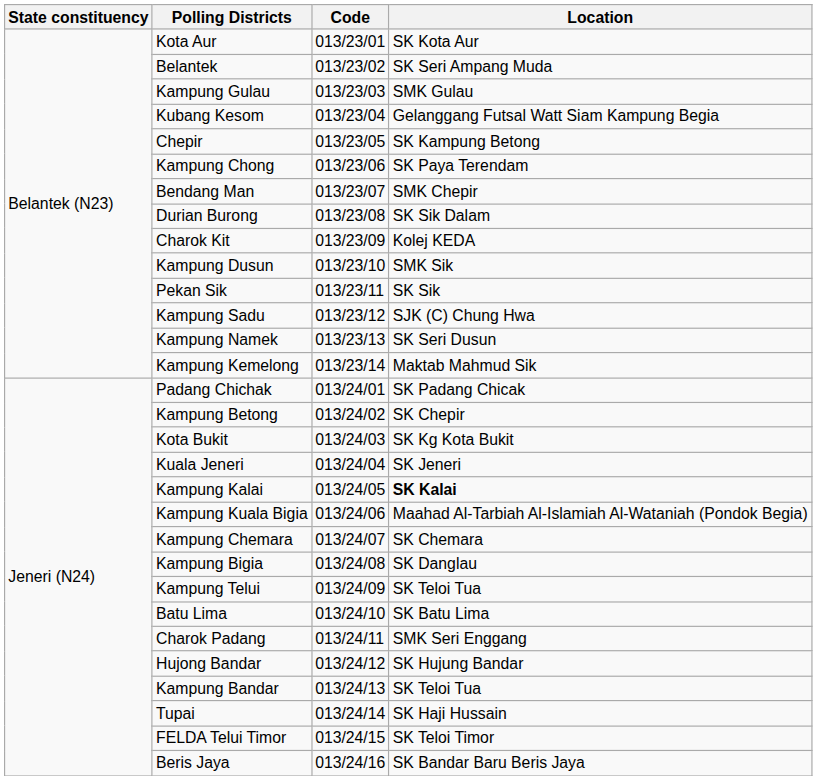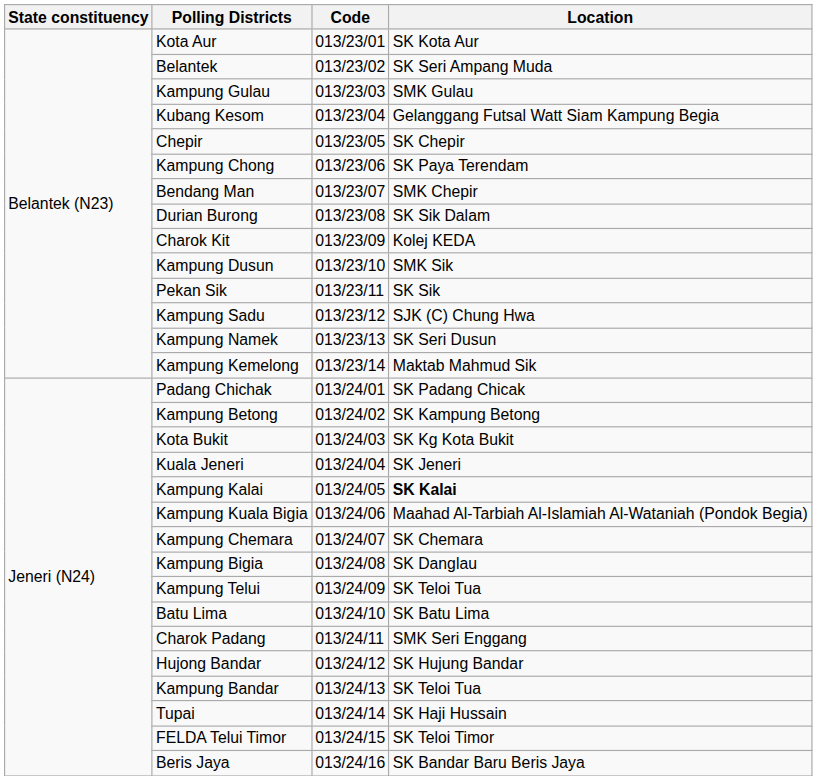 <table class="wikitable sortable mw-collapsible" style="white-space:nowrap;font-size:85%">
 <tr>
 <th>State constituency</th>
 <th>Polling Districts</th>
 <th>Code</th>
 <th>Location</th>
 </tr>
 <tr>
 <td rowspan="14">Belantek (N23)</td>
 <td>Kota Aur</td>
 <td>013/23/01</td>
 <td>SK Kota Aur</td>
 </tr>
 <tr>
 <td>Belantek</td>
 <td>013/23/02</td>
 <td>SK Seri Ampang Muda</td>
 </tr>
 <tr>
 <td>Kampung Gulau</td>
 <td>013/23/03</td>
 <td>SMK Gulau</td>
 </tr>
 <tr>
 <td>Kubang Kesom</td>
 <td>013/23/04</td>
 <td>Gelanggang Futsal Watt Siam Kampung Begia</td>
 </tr>
 <tr>
 <td>Chepir</td>
 <td>013/23/05</td>
-<td>SK Kampung Betong</td>
+<td>SK Chepir</td>
 </tr>
 <tr>
 <td>Kampung Chong</td>
 <td>013/23/06</td>
 <td>SK Paya Terendam</td>
 </tr>
 <tr>
 <td>Bendang Man</td>
 <td>013/23/07</td>
 <td>SMK Chepir</td>
 </tr>
 <tr>
 <td>Durian Burong</td>
 <td>013/23/08</td>
 <td>SK Sik Dalam</td>
 </tr>
 <tr>
 <td>Charok Kit</td>
 <td>013/23/09</td>
 <td>Kolej KEDA</td>
 </tr>
 <tr>
 <td>Kampung Dusun</td>
 <td>013/23/10</td>
 <td>SMK Sik</td>
 </tr>
 <tr>
 <td>Pekan Sik</td>
 <td>013/23/11</td>
 <td>SK Sik</td>
 </tr>
 <tr>
 <td>Kampung Sadu</td>
 <td>013/23/12</td>
 <td>SJK (C) Chung Hwa</td>
 </tr>
 <tr>
 <td>Kampung Namek</td>
 <td>013/23/13</td>
 <td>SK Seri Dusun</td>
 </tr>
 <tr>
 <td>Kampung Kemelong</td>
 <td>013/23/14</td>
 <td>Maktab Mahmud Sik</td>
 </tr>
 <tr>
 <td rowspan="16">Jeneri (N24)</td>
 <td>Padang Chichak</td>
 <td>013/24/01</td>
 <td>SK Padang Chicak</td>
 </tr>
 <tr>
 <td>Kampung Betong</td>
 <td>013/24/02</td>
-<td>SK Chepir</td>
+<td>SK Kampung Betong</td>
 </tr>
 <tr>
 <td>Kota Bukit</td>
 <td>013/24/03</td>
 <td>SK Kg Kota Bukit</td>
 </tr>
 <tr>
 <td>Kuala Jeneri</td>
 <td>013/24/04</td>
 <td>SK Jeneri</td>
 </tr>
 <tr>
 <td>Kampung Kalai</td>
 <td>013/24/05</td>
 <td><strong>SK Kalai</strong></td>
 </tr>
 <tr>
 <td>Kampung Kuala Bigia</td>
 <td>013/24/06</td>
 <td>Maahad Al-Tarbiah Al-Islamiah Al-Wataniah (Pondok Begia)</td>
 </tr>
 <tr>
 <td>Kampung Chemara</td>
 <td>013/24/07</td>
 <td>SK Chemara</td>
 </tr>
 <tr>
 <td>Kampung Bigia</td>
 <td>013/24/08</td>
 <td>SK Danglau</td>
 </tr>
 <tr>
 <td>Kampung Telui</td>
 <td>013/24/09</td>
 <td>SK Teloi Tua</td>
 </tr>
 <tr>
 <td>Batu Lima</td>
 <td>013/24/10</td>
 <td>SK Batu Lima</td>
 </tr>
 <tr>
 <td>Charok Padang</td>
 <td>013/24/11</td>
 <td>SMK Seri Enggang</td>
 </tr>
 <tr>
 <td>Hujong Bandar</td>
 <td>013/24/12</td>
 <td>SK Hujung Bandar</td>
 </tr>
 <tr>
 <td>Kampung Bandar</td>
 <td>013/24/13</td>
 <td>SK Teloi Tua</td>
 </tr>
 <tr>
 <td>Tupai</td>
 <td>013/24/14</td>
 <td>SK Haji Hussain</td>
 </tr>
 <tr>
 <td>FELDA Telui Timor</td>
 <td>013/24/15</td>
 <td>SK Teloi Timor</td>
 </tr>
 <tr>
 <td>Beris Jaya</td>
 <td>013/24/16</td>
 <td>SK Bandar Baru Beris Jaya</td>
 </tr>
 </table>
